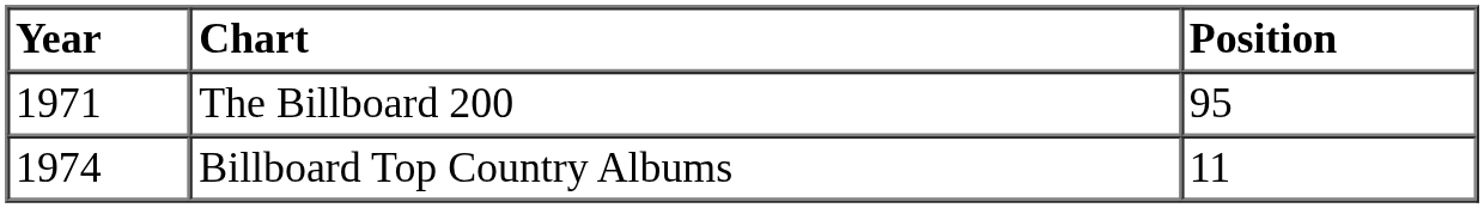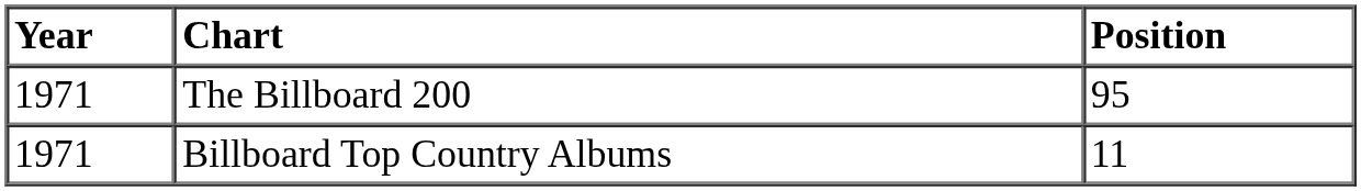 <table border=1 cellspacing=0 cellpadding=2 width="550px">
 <tr>
 <th align="left">Year</th>
 <th align="left">Chart</th>
 <th align="left">Position</th>
 </tr>
 <tr>
 <td align="left">1971</td>
 <td align="left">The Billboard 200</td>
 <td align="left">95</td>
 </tr>
 <tr>
-<td align="left">1974</td>
+<td align="left">1971</td>
 <td align="left">Billboard Top Country Albums</td>
 <td align="left">11</td>
 </tr>
 </table>
